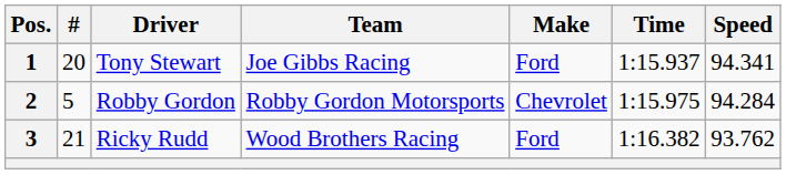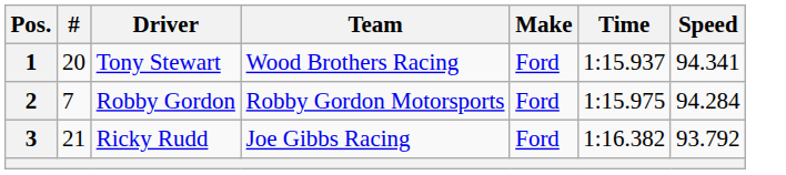 <table class="wikitable" style="font-size:95%">
 <tr>
 <th>Pos.</th>
 <th>#</th>
 <th>Driver</th>
 <th>Team</th>
 <th>Make</th>
 <th>Time</th>
 <th>Speed</th>
 </tr>
 <tr>
 <th>1</th>
 <td>20</td>
 <td><a href='#'>Tony Stewart</a></td>
-<td><a href='#'>Joe Gibbs Racing</a></td>
+<td><a href='#'>Wood Brothers Racing</a></td>
 <td><a href='#'>Ford</a></td>
 <td>1:15.937</td>
 <td>94.341</td>
 </tr>
 <tr>
 <th>2</th>
-<td>5</td>
+<td>7</td>
 <td><a href='#'>Robby Gordon</a></td>
 <td><a href='#'>Robby Gordon Motorsports</a></td>
-<td><a href='#'>Chevrolet</a></td>
+<td><a href='#'>Ford</a></td>
 <td>1:15.975</td>
 <td>94.284</td>
 </tr>
 <tr>
 <th>3</th>
 <td>21</td>
 <td><a href='#'>Ricky Rudd</a></td>
-<td><a href='#'>Wood Brothers Racing</a></td>
+<td><a href='#'>Joe Gibbs Racing</a></td>
 <td><a href='#'>Ford</a></td>
 <td>1:16.382</td>
-<td>93.762</td>
+<td>93.792</td>
 </tr>
 <tr>
 <th colspan="7"></th>
 </tr>
 </table>
